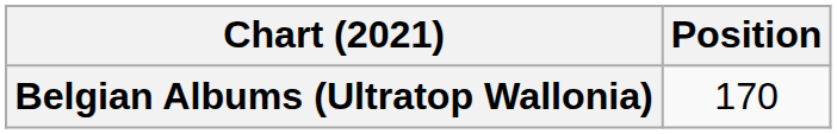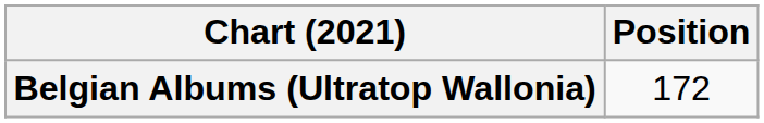 <table class="wikitable plainrowheaders" style="text-align:center">
 <tr>
 <th scope="col">Chart (2021)</th>
 <th scope="col">Position</th>
 </tr>
 <tr>
 <th scope="row">Belgian Albums (Ultratop Wallonia)</th>
-<td>170</td>
+<td>172</td>
 </tr>
 </table>
